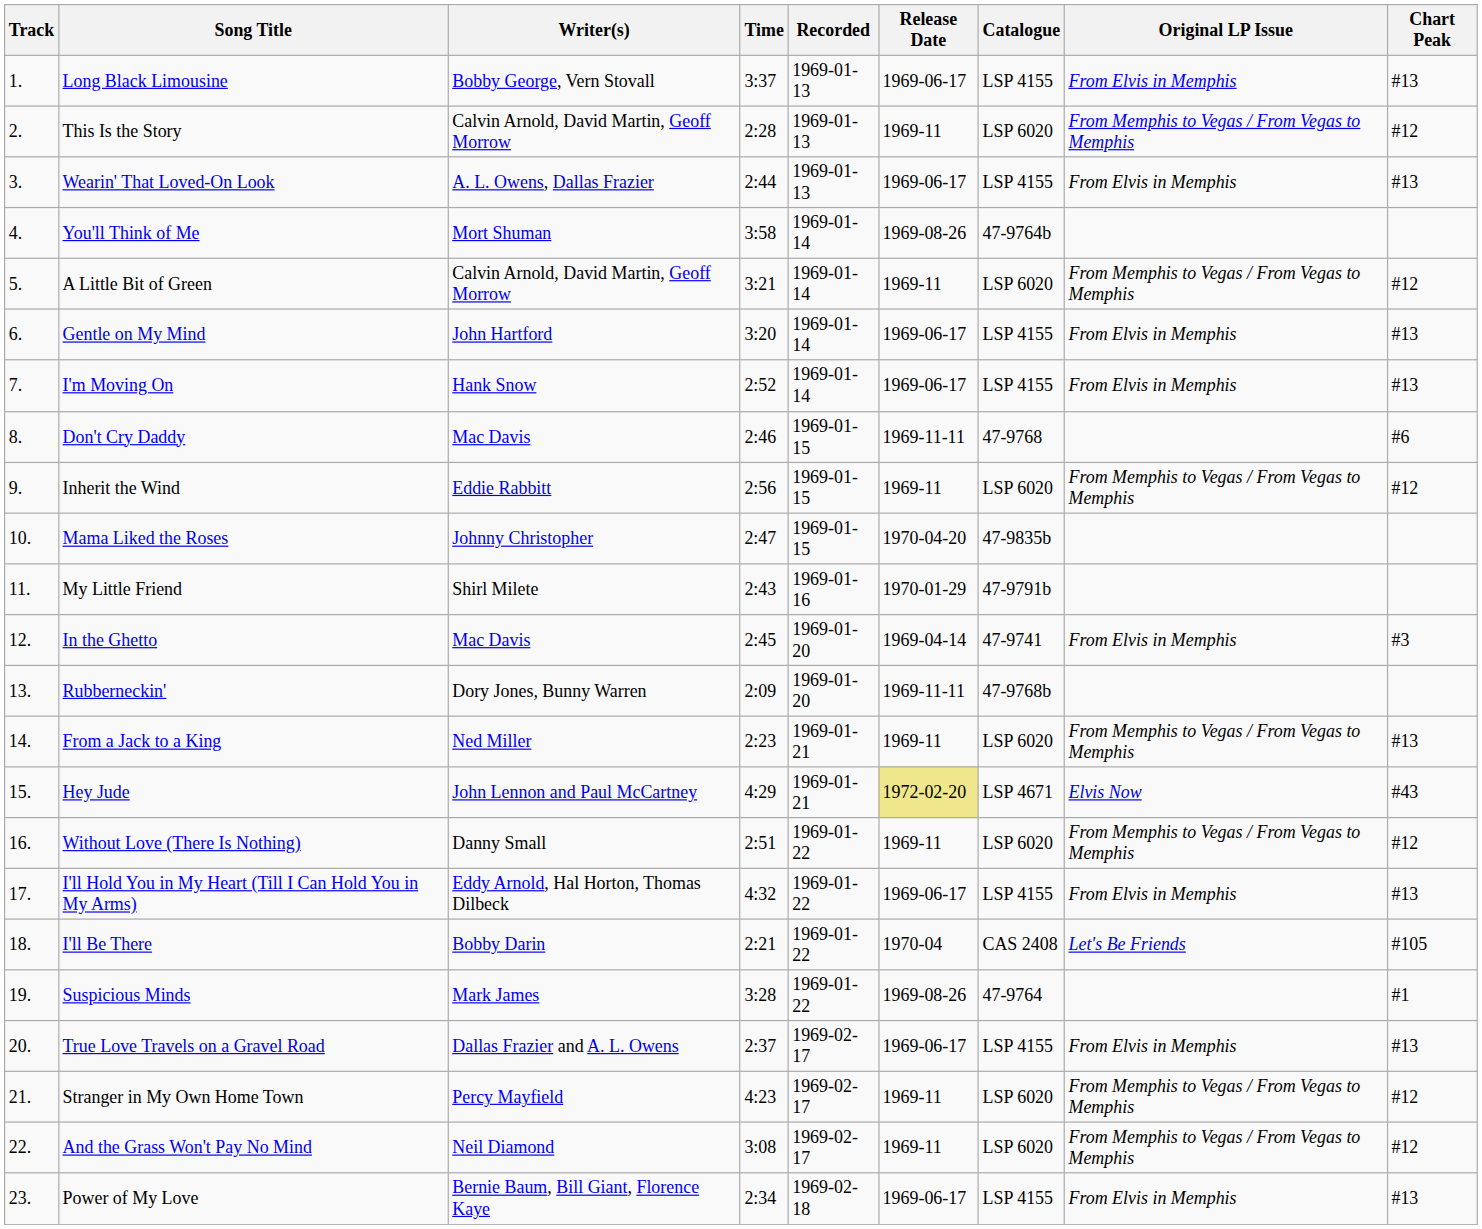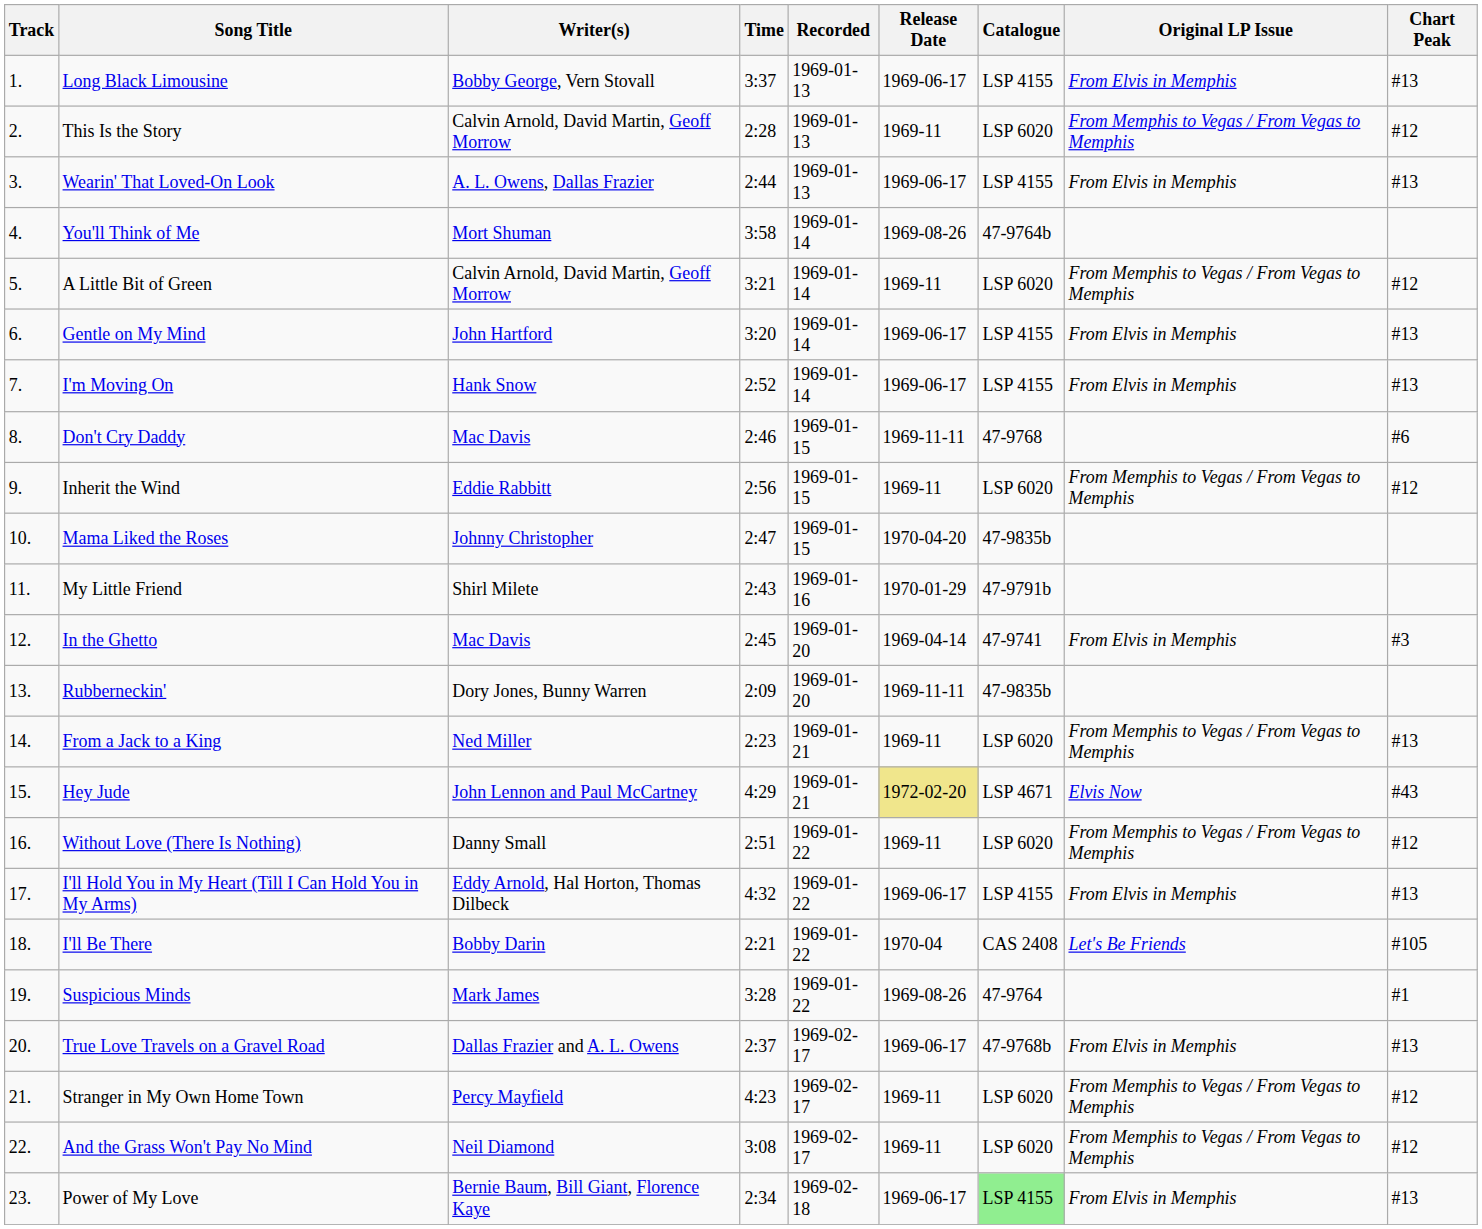 <table class="wikitable" style="font-size:95%;">
 <tr>
 <th>Track</th>
 <th>Song Title</th>
 <th>Writer(s)</th>
 <th>Time</th>
 <th>Recorded</th>
 <th>Release Date</th>
 <th>Catalogue</th>
 <th>Original LP Issue</th>
 <th>Chart Peak</th>
 </tr>
 <tr>
 <td>1.</td>
 <td><a href='#'>Long Black Limousine</a></td>
 <td><a href='#'>Bobby George</a>, Vern Stovall</td>
 <td>3:37</td>
 <td>1969-01-13</td>
 <td>1969-06-17</td>
 <td>LSP 4155</td>
 <td><em><a href='#'>From Elvis in Memphis</a></em></td>
 <td>#13</td>
 </tr>
 <tr>
 <td>2.</td>
 <td>This Is the Story</td>
 <td>Calvin Arnold, David Martin, <a href='#'>Geoff Morrow</a></td>
 <td>2:28</td>
 <td>1969-01-13</td>
 <td>1969-11</td>
 <td>LSP 6020</td>
 <td><em><a href='#'>From Memphis to Vegas / From Vegas to Memphis</a></em></td>
 <td>#12</td>
 </tr>
 <tr>
 <td>3.</td>
 <td><a href='#'>Wearin' That Loved-On Look</a></td>
 <td><a href='#'>A.&nbsp;L. Owens</a>, <a href='#'>Dallas Frazier</a></td>
 <td>2:44</td>
 <td>1969-01-13</td>
 <td>1969-06-17</td>
 <td>LSP 4155</td>
 <td><em>From Elvis in Memphis</em></td>
 <td>#13</td>
 </tr>
 <tr>
 <td>4.</td>
 <td><a href='#'>You'll Think of Me</a></td>
 <td><a href='#'>Mort Shuman</a></td>
 <td>3:58</td>
 <td>1969-01-14</td>
 <td>1969-08-26</td>
 <td>47-9764b</td>
 <td></td>
 <td></td>
 </tr>
 <tr>
 <td>5.</td>
 <td>A Little Bit of Green</td>
 <td>Calvin Arnold, David Martin, <a href='#'>Geoff Morrow</a></td>
 <td>3:21</td>
 <td>1969-01-14</td>
 <td>1969-11</td>
 <td>LSP 6020</td>
 <td><em>From Memphis to Vegas / From Vegas to Memphis</em></td>
 <td>#12</td>
 </tr>
 <tr>
 <td>6.</td>
 <td><a href='#'>Gentle on My Mind</a></td>
 <td><a href='#'>John Hartford</a></td>
 <td>3:20</td>
 <td>1969-01-14</td>
 <td>1969-06-17</td>
 <td>LSP 4155</td>
 <td><em>From Elvis in Memphis</em></td>
 <td>#13</td>
 </tr>
 <tr>
 <td>7.</td>
 <td><a href='#'>I'm Moving On</a></td>
 <td><a href='#'>Hank Snow</a></td>
 <td>2:52</td>
 <td>1969-01-14</td>
 <td>1969-06-17</td>
 <td>LSP 4155</td>
 <td><em>From Elvis in Memphis</em></td>
 <td>#13</td>
 </tr>
 <tr>
 <td>8.</td>
 <td><a href='#'>Don't Cry Daddy</a></td>
 <td><a href='#'>Mac Davis</a></td>
 <td>2:46</td>
 <td>1969-01-15</td>
 <td>1969-11-11</td>
 <td>47-9768</td>
 <td></td>
 <td>#6</td>
 </tr>
 <tr>
 <td>9.</td>
 <td>Inherit the Wind</td>
 <td><a href='#'>Eddie Rabbitt</a></td>
 <td>2:56</td>
 <td>1969-01-15</td>
 <td>1969-11</td>
 <td>LSP 6020</td>
 <td><em>From Memphis to Vegas / From Vegas to Memphis</em></td>
 <td>#12</td>
 </tr>
 <tr>
 <td>10.</td>
 <td><a href='#'>Mama Liked the Roses</a></td>
 <td><a href='#'>Johnny Christopher</a></td>
 <td>2:47</td>
 <td>1969-01-15</td>
 <td>1970-04-20</td>
 <td>47-9835b</td>
 <td></td>
 <td></td>
 </tr>
 <tr>
 <td>11.</td>
 <td>My Little Friend</td>
 <td>Shirl Milete</td>
 <td>2:43</td>
 <td>1969-01-16</td>
 <td>1970-01-29</td>
 <td>47-9791b</td>
 <td></td>
 <td></td>
 </tr>
 <tr>
 <td>12.</td>
 <td><a href='#'>In the Ghetto</a></td>
 <td><a href='#'>Mac Davis</a></td>
 <td>2:45</td>
 <td>1969-01-20</td>
 <td>1969-04-14</td>
 <td>47-9741</td>
 <td><em>From Elvis in Memphis</em></td>
 <td>#3</td>
 </tr>
 <tr>
 <td>13.</td>
 <td><a href='#'>Rubberneckin'</a></td>
 <td>Dory Jones, Bunny Warren</td>
 <td>2:09</td>
 <td>1969-01-20</td>
 <td>1969-11-11</td>
-<td>47-9768b</td>
+<td>47-9835b</td>
 <td></td>
 <td></td>
 </tr>
 <tr>
 <td>14.</td>
 <td><a href='#'>From a Jack to a King</a></td>
 <td><a href='#'>Ned Miller</a></td>
 <td>2:23</td>
 <td>1969-01-21</td>
 <td>1969-11</td>
 <td>LSP 6020</td>
 <td><em>From Memphis to Vegas / From Vegas to Memphis</em></td>
 <td>#13</td>
 </tr>
 <tr>
 <td>15.</td>
 <td><a href='#'>Hey Jude</a></td>
 <td><a href='#'>John Lennon and Paul McCartney</a></td>
 <td>4:29</td>
 <td>1969-01-21</td>
 <td style="background: khaki;">1972-02-20</td>
 <td>LSP 4671</td>
 <td><em><a href='#'>Elvis Now</a></em></td>
 <td>#43</td>
 </tr>
 <tr>
 <td>16.</td>
 <td><a href='#'>Without Love (There Is Nothing)</a></td>
 <td>Danny Small</td>
 <td>2:51</td>
 <td>1969-01-22</td>
 <td>1969-11</td>
 <td>LSP 6020</td>
 <td><em>From Memphis to Vegas / From Vegas to Memphis</em></td>
 <td>#12</td>
 </tr>
 <tr>
 <td>17.</td>
 <td><a href='#'>I'll Hold You in My Heart (Till I Can Hold You in My Arms)</a></td>
 <td><a href='#'>Eddy Arnold</a>, Hal Horton, Thomas Dilbeck</td>
 <td>4:32</td>
 <td>1969-01-22</td>
 <td>1969-06-17</td>
 <td>LSP 4155</td>
 <td><em>From Elvis in Memphis</em></td>
 <td>#13</td>
 </tr>
 <tr>
 <td>18.</td>
 <td><a href='#'>I'll Be There</a></td>
 <td><a href='#'>Bobby Darin</a></td>
 <td>2:21</td>
 <td>1969-01-22</td>
 <td>1970-04</td>
 <td>CAS 2408</td>
 <td><em><a href='#'>Let's Be Friends</a></em></td>
 <td>#105</td>
 </tr>
 <tr>
 <td>19.</td>
 <td><a href='#'>Suspicious Minds</a></td>
 <td><a href='#'>Mark James</a></td>
 <td>3:28</td>
 <td>1969-01-22</td>
 <td>1969-08-26</td>
 <td>47-9764</td>
 <td></td>
 <td>#1</td>
 </tr>
 <tr>
 <td>20.</td>
 <td><a href='#'>True Love Travels on a Gravel Road</a></td>
 <td><a href='#'>Dallas Frazier</a> and <a href='#'>A.&nbsp;L. Owens</a></td>
 <td>2:37</td>
 <td>1969-02-17</td>
 <td>1969-06-17</td>
-<td>LSP 4155</td>
+<td>47-9768b</td>
 <td><em>From Elvis in Memphis</em></td>
 <td>#13</td>
 </tr>
 <tr>
 <td>21.</td>
 <td>Stranger in My Own Home Town</td>
 <td><a href='#'>Percy Mayfield</a></td>
 <td>4:23</td>
 <td>1969-02-17</td>
 <td>1969-11</td>
 <td>LSP 6020</td>
 <td><em>From Memphis to Vegas / From Vegas to Memphis</em></td>
 <td>#12</td>
 </tr>
 <tr>
 <td>22.</td>
 <td><a href='#'>And the Grass Won't Pay No Mind</a></td>
 <td><a href='#'>Neil Diamond</a></td>
 <td>3:08</td>
 <td>1969-02-17</td>
 <td>1969-11</td>
 <td>LSP 6020</td>
 <td><em>From Memphis to Vegas / From Vegas to Memphis</em></td>
 <td>#12</td>
 </tr>
 <tr>
 <td>23.</td>
 <td>Power of My Love</td>
 <td><a href='#'>Bernie Baum</a>, <a href='#'>Bill Giant</a>, <a href='#'>Florence Kaye</a></td>
 <td>2:34</td>
 <td>1969-02-18</td>
 <td>1969-06-17</td>
-<td>LSP 4155</td>
+<td style="background: lightgreen;">LSP 4155</td>
 <td><em>From Elvis in Memphis</em></td>
 <td>#13</td>
 </tr>
 </table>
